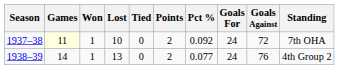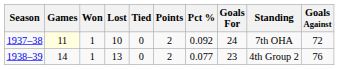 <table class="wikitable">
 <tr>
 <th>Season</th>
 <th>Games</th>
 <th>Won</th>
 <th>Lost</th>
 <th>Tied</th>
 <th>Points</th>
 <th>Pct %</th>
 <th>Goals<br>For</th>
+<th>Standing</th>
 <th>Goals<br><small>Against</small></th>
-<th>Standing</th>
 </tr>
 <tr align="center">
 <td><a href='#'>1937–38</a></td>
 <td style="background: lightyellow;">11</td>
 <td>1</td>
 <td>10</td>
 <td>0</td>
 <td>2</td>
 <td>0.092</td>
 <td>24</td>
+<td>7th OHA</td>
 <td>72</td>
-<td>7th OHA</td>
 </tr>
 <tr align="center">
 <td><a href='#'>1938–39</a></td>
 <td>14</td>
 <td>1</td>
 <td>13</td>
 <td>0</td>
 <td>2</td>
 <td>0.077</td>
-<td>24</td>
+<td>23</td>
+<td>4th Group 2</td>
 <td>76</td>
-<td>4th Group 2</td>
 </tr>
 </table>
